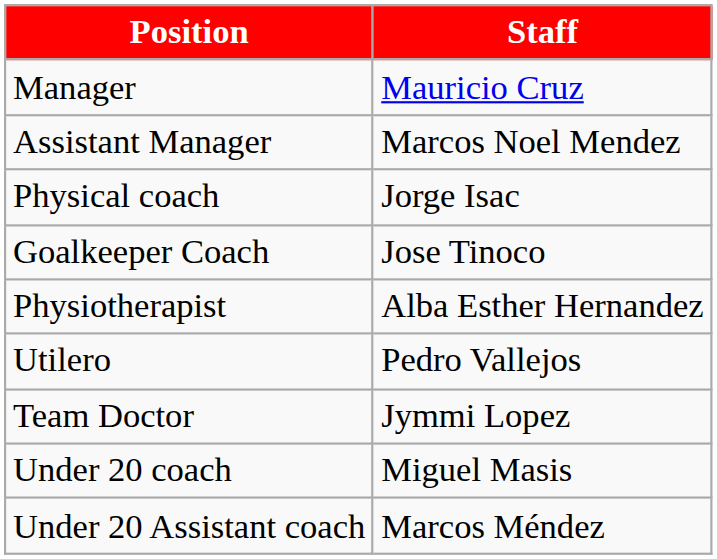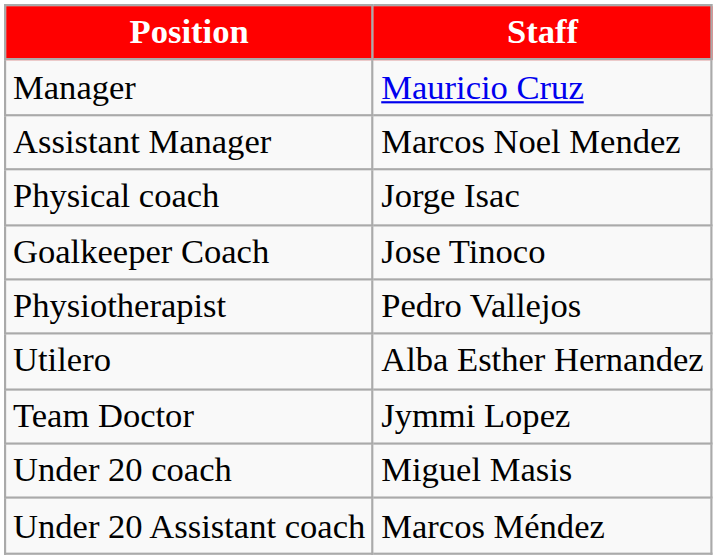 <table class="wikitable">
 <tr>
 <th style="color:White; background:#ff0000;">Position</th>
 <th style="color:White; background:#ff0000;">Staff</th>
 </tr>
 <tr>
 <td>Manager</td>
 <td> <a href='#'>Mauricio Cruz</a></td>
 </tr>
 <tr>
 <td>Assistant Manager</td>
 <td> Marcos Noel Mendez</td>
 </tr>
 <tr>
 <td>Physical coach</td>
 <td> Jorge Isac</td>
 </tr>
 <tr>
 <td>Goalkeeper Coach</td>
 <td> Jose Tinoco</td>
 </tr>
 <tr>
 <td>Physiotherapist</td>
-<td> Alba Esther Hernandez</td>
+<td> Pedro Vallejos</td>
 </tr>
 <tr>
 <td>Utilero</td>
-<td> Pedro Vallejos</td>
+<td> Alba Esther Hernandez</td>
 </tr>
 <tr>
 <td>Team Doctor</td>
 <td> Jymmi Lopez</td>
 </tr>
 <tr>
 <td>Under 20 coach</td>
 <td> Miguel Masis</td>
 </tr>
 <tr>
 <td>Under 20 Assistant coach</td>
 <td> Marcos Méndez</td>
 </tr>
 </table>
